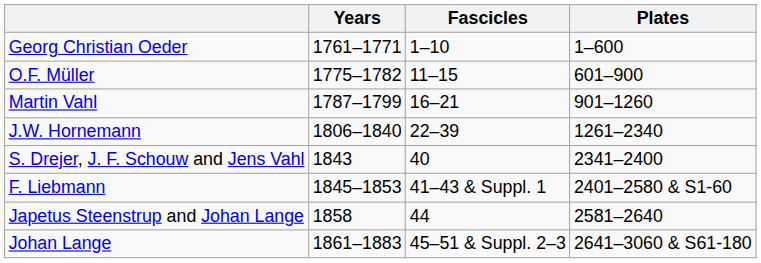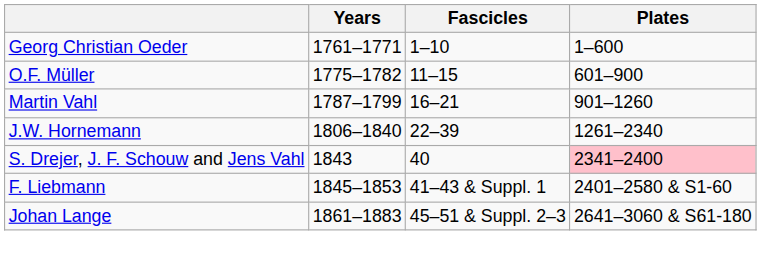 <table class="wikitable">
 <tr>
 <th></th>
 <th>Years</th>
 <th>Fascicles</th>
 <th>Plates</th>
 </tr>
 <tr>
 <td><a href='#'>Georg Christian Oeder</a></td>
 <td>1761–1771</td>
 <td>1–10</td>
 <td>1–600</td>
 </tr>
 <tr>
 <td><a href='#'>O.F. Müller</a></td>
 <td>1775–1782</td>
 <td>11–15</td>
 <td>601–900</td>
 </tr>
 <tr>
 <td><a href='#'>Martin Vahl</a></td>
 <td>1787–1799</td>
 <td>16–21</td>
 <td>901–1260</td>
 </tr>
 <tr>
 <td><a href='#'>J.W. Hornemann</a></td>
 <td>1806–1840</td>
 <td>22–39</td>
 <td>1261–2340</td>
 </tr>
 <tr>
 <td><a href='#'>S. Drejer</a>, <a href='#'>J. F. Schouw</a> and <a href='#'>Jens Vahl</a></td>
 <td>1843</td>
 <td>40</td>
-<td>2341–2400</td>
+<td style="background: pink;">2341–2400</td>
 </tr>
 <tr>
 <td><a href='#'>F. Liebmann</a></td>
 <td>1845–1853</td>
 <td>41–43 & Suppl. 1</td>
 <td>2401–2580 & S1-60</td>
 </tr>
 <tr>
-<td><a href='#'>Japetus Steenstrup</a> and <a href='#'>Johan Lange</a></td>
-<td>1858</td>
-<td>44</td>
-<td>2581–2640</td>
-</tr>
-<tr>
 <td><a href='#'>Johan Lange</a></td>
 <td>1861–1883</td>
 <td>45–51 & Suppl. 2–3</td>
 <td>2641–3060 & S61-180</td>
 </tr>
 </table>
